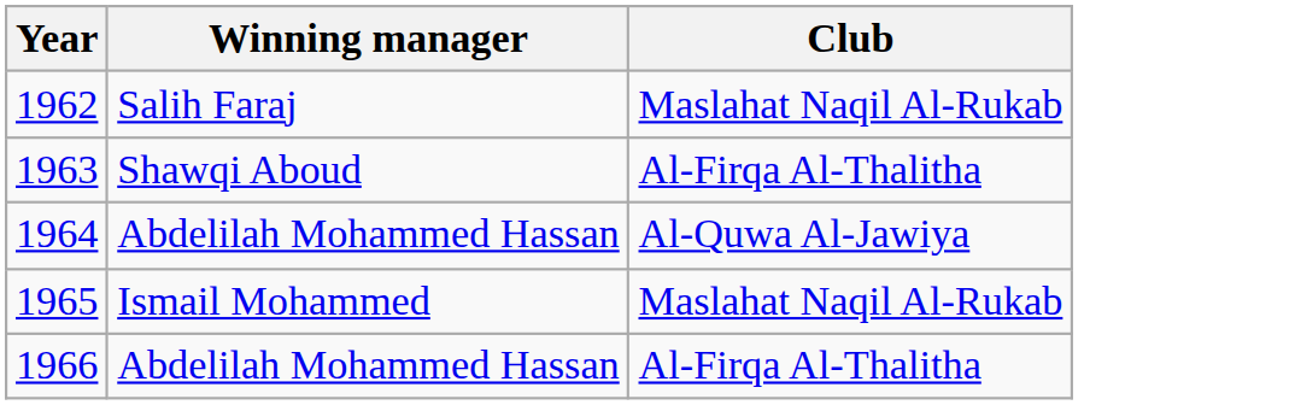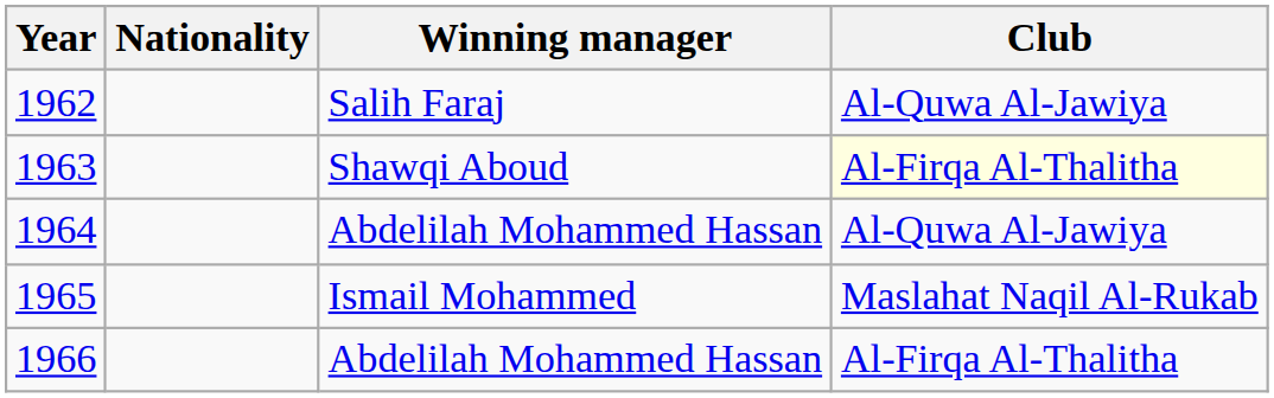 <table class="sortable wikitable">
 <tr>
 <th>Year</th>
+<th>Nationality</th>
 <th>Winning manager</th>
 <th>Club</th>
 </tr>
 <tr>
 <td align=center><a href='#'>1962</a></td>
+<td></td>
 <td><a href='#'>Salih Faraj</a></td>
-<td><a href='#'>Maslahat Naqil Al-Rukab</a></td>
+<td><a href='#'>Al-Quwa Al-Jawiya</a></td>
 </tr>
 <tr>
 <td align=center><a href='#'>1963</a></td>
+<td></td>
 <td><a href='#'>Shawqi Aboud</a></td>
-<td><a href='#'>Al-Firqa Al-Thalitha</a></td>
+<td style="background: lightyellow;"><a href='#'>Al-Firqa Al-Thalitha</a></td>
 </tr>
 <tr>
 <td align=center><a href='#'>1964</a></td>
+<td></td>
 <td><a href='#'>Abdelilah Mohammed Hassan</a></td>
 <td><a href='#'>Al-Quwa Al-Jawiya</a></td>
 </tr>
 <tr>
 <td align=center><a href='#'>1965</a></td>
+<td></td>
 <td><a href='#'>Ismail Mohammed</a></td>
 <td><a href='#'>Maslahat Naqil Al-Rukab</a></td>
 </tr>
 <tr>
 <td align=center><a href='#'>1966</a></td>
+<td></td>
 <td><a href='#'>Abdelilah Mohammed Hassan</a></td>
 <td><a href='#'>Al-Firqa Al-Thalitha</a></td>
 </tr>
 </table>
